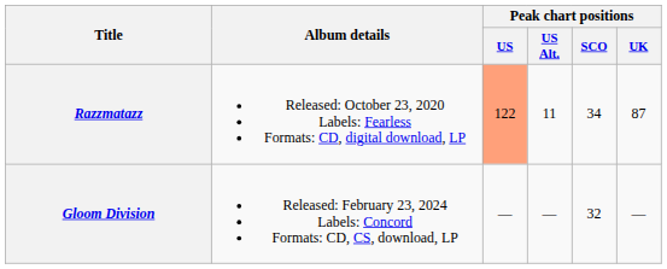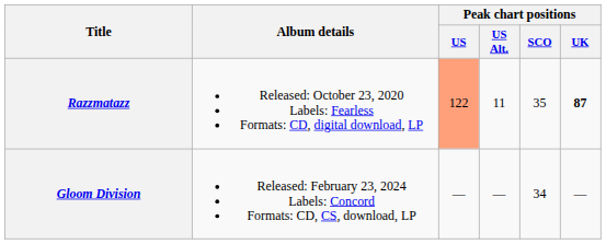 <table class="wikitable plainrowheaders" style="text-align:center;">
 <tr>
 <th scope="col" rowspan="2" style="width:14em;">Title</th>
 <th scope="col" rowspan="2" style="width:18.5em;">Album details</th>
 <th colspan="4" scope="col">Peak chart positions</th>
 </tr>
 <tr>
 <th scope="col" style="width:3em;font-size:90%;"><a href='#'>US</a><br></th>
 <th scope="col" style="width:3em;font-size:90%;"><a href='#'>US<br>Alt.</a><br></th>
 <th scope="col" style="width:3em;font-size:90%;"><a href='#'>SCO</a><br></th>
 <th scope="col" style="width:3em;font-size:90%;"><a href='#'>UK</a><br></th>
 </tr>
 <tr>
 <th scope="row"><em><a href='#'>Razzmatazz</a></em></th>
 <td><br><ul><li>Released: October 23, 2020</li><li>Labels: <a href='#'>Fearless</a></li><li>Formats: <a href='#'>CD</a>, <a href='#'>digital download</a>, <a href='#'>LP</a></li></ul></td>
 <td style="background: lightsalmon;">122</td>
 <td>11</td>
-<td>34</td>
-<td>87</td>
+<td>35</td>
+<td><strong>87</strong></td>
 </tr>
 <tr>
 <th scope="row"><em><a href='#'>Gloom Division</a></em></th>
 <td><br><ul><li>Released: February 23, 2024</li><li>Labels: <a href='#'>Concord</a></li><li>Formats: CD, <a href='#'>CS</a>, download, LP</li></ul></td>
 <td>—</td>
 <td>—</td>
-<td>32</td>
+<td>34</td>
 <td>—</td>
 </tr>
 </table>
